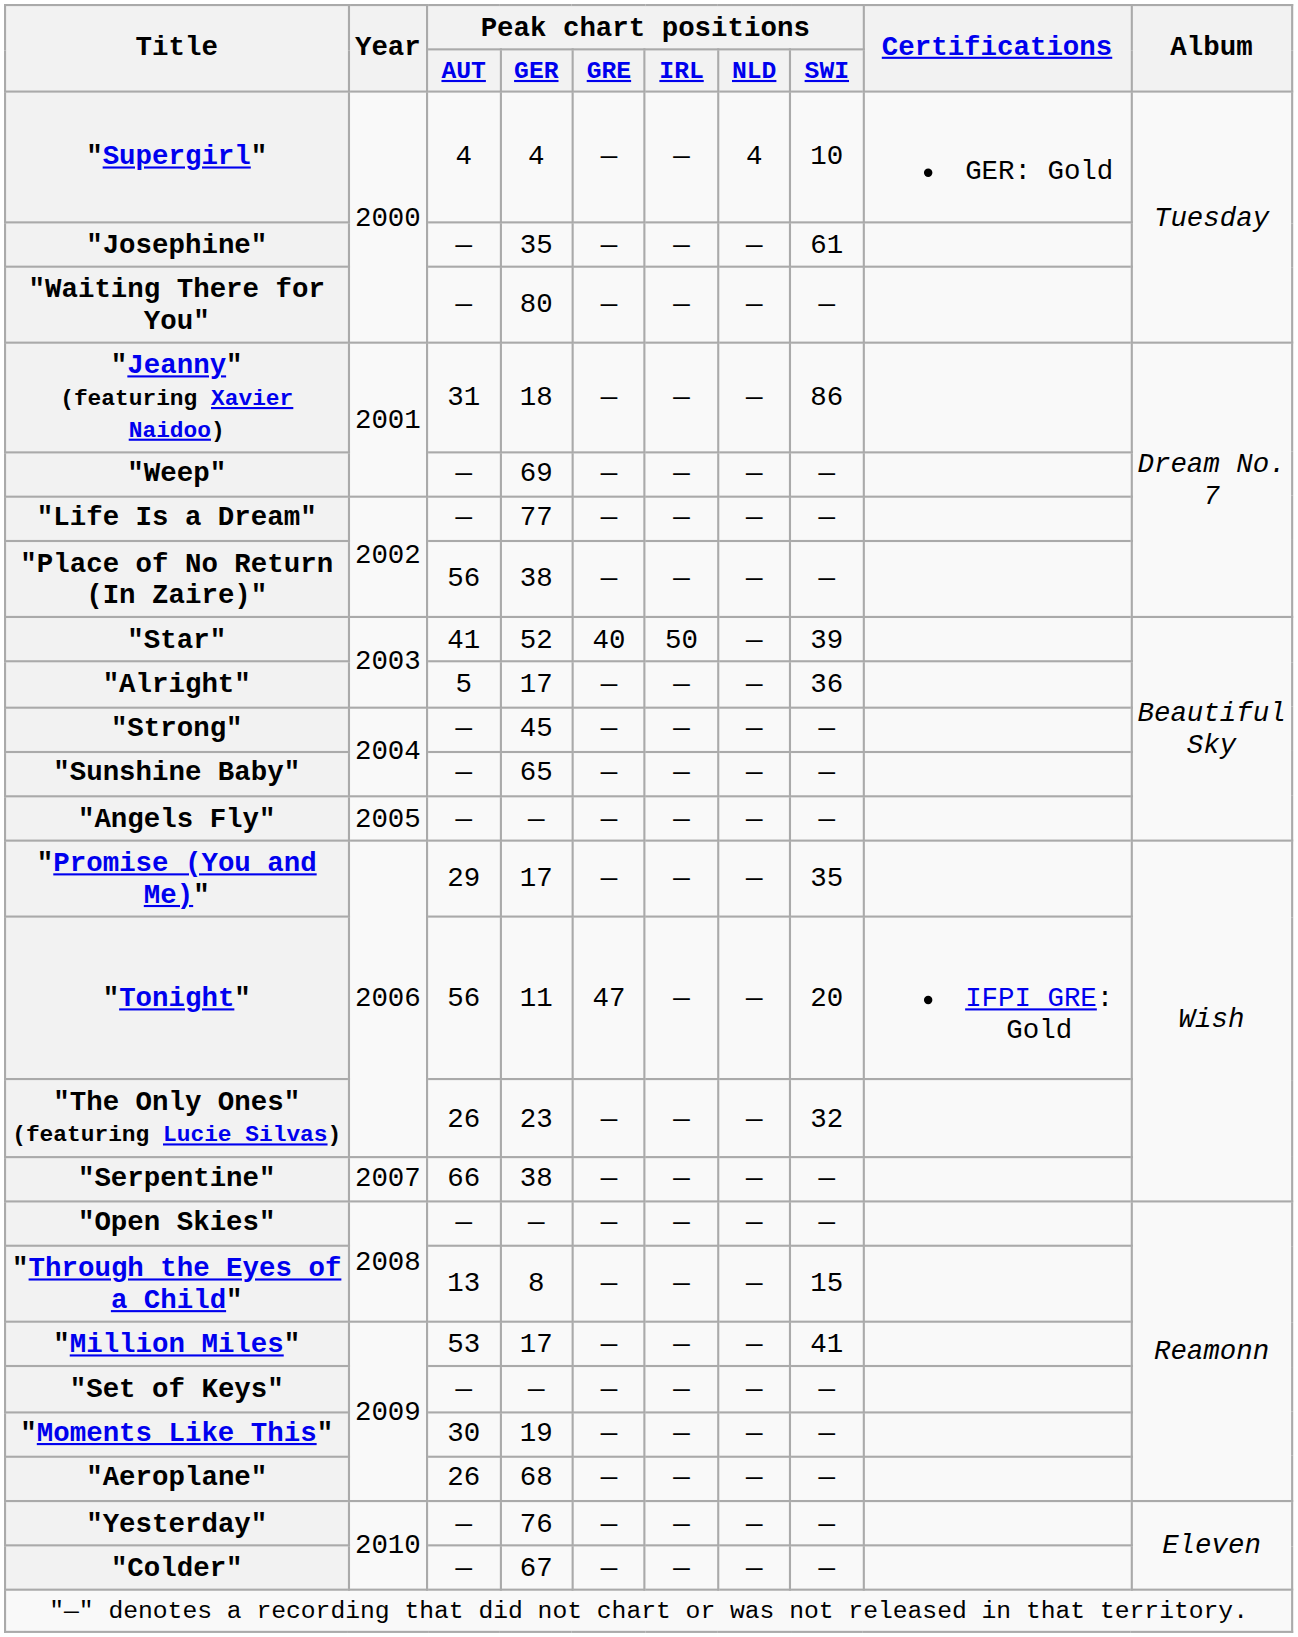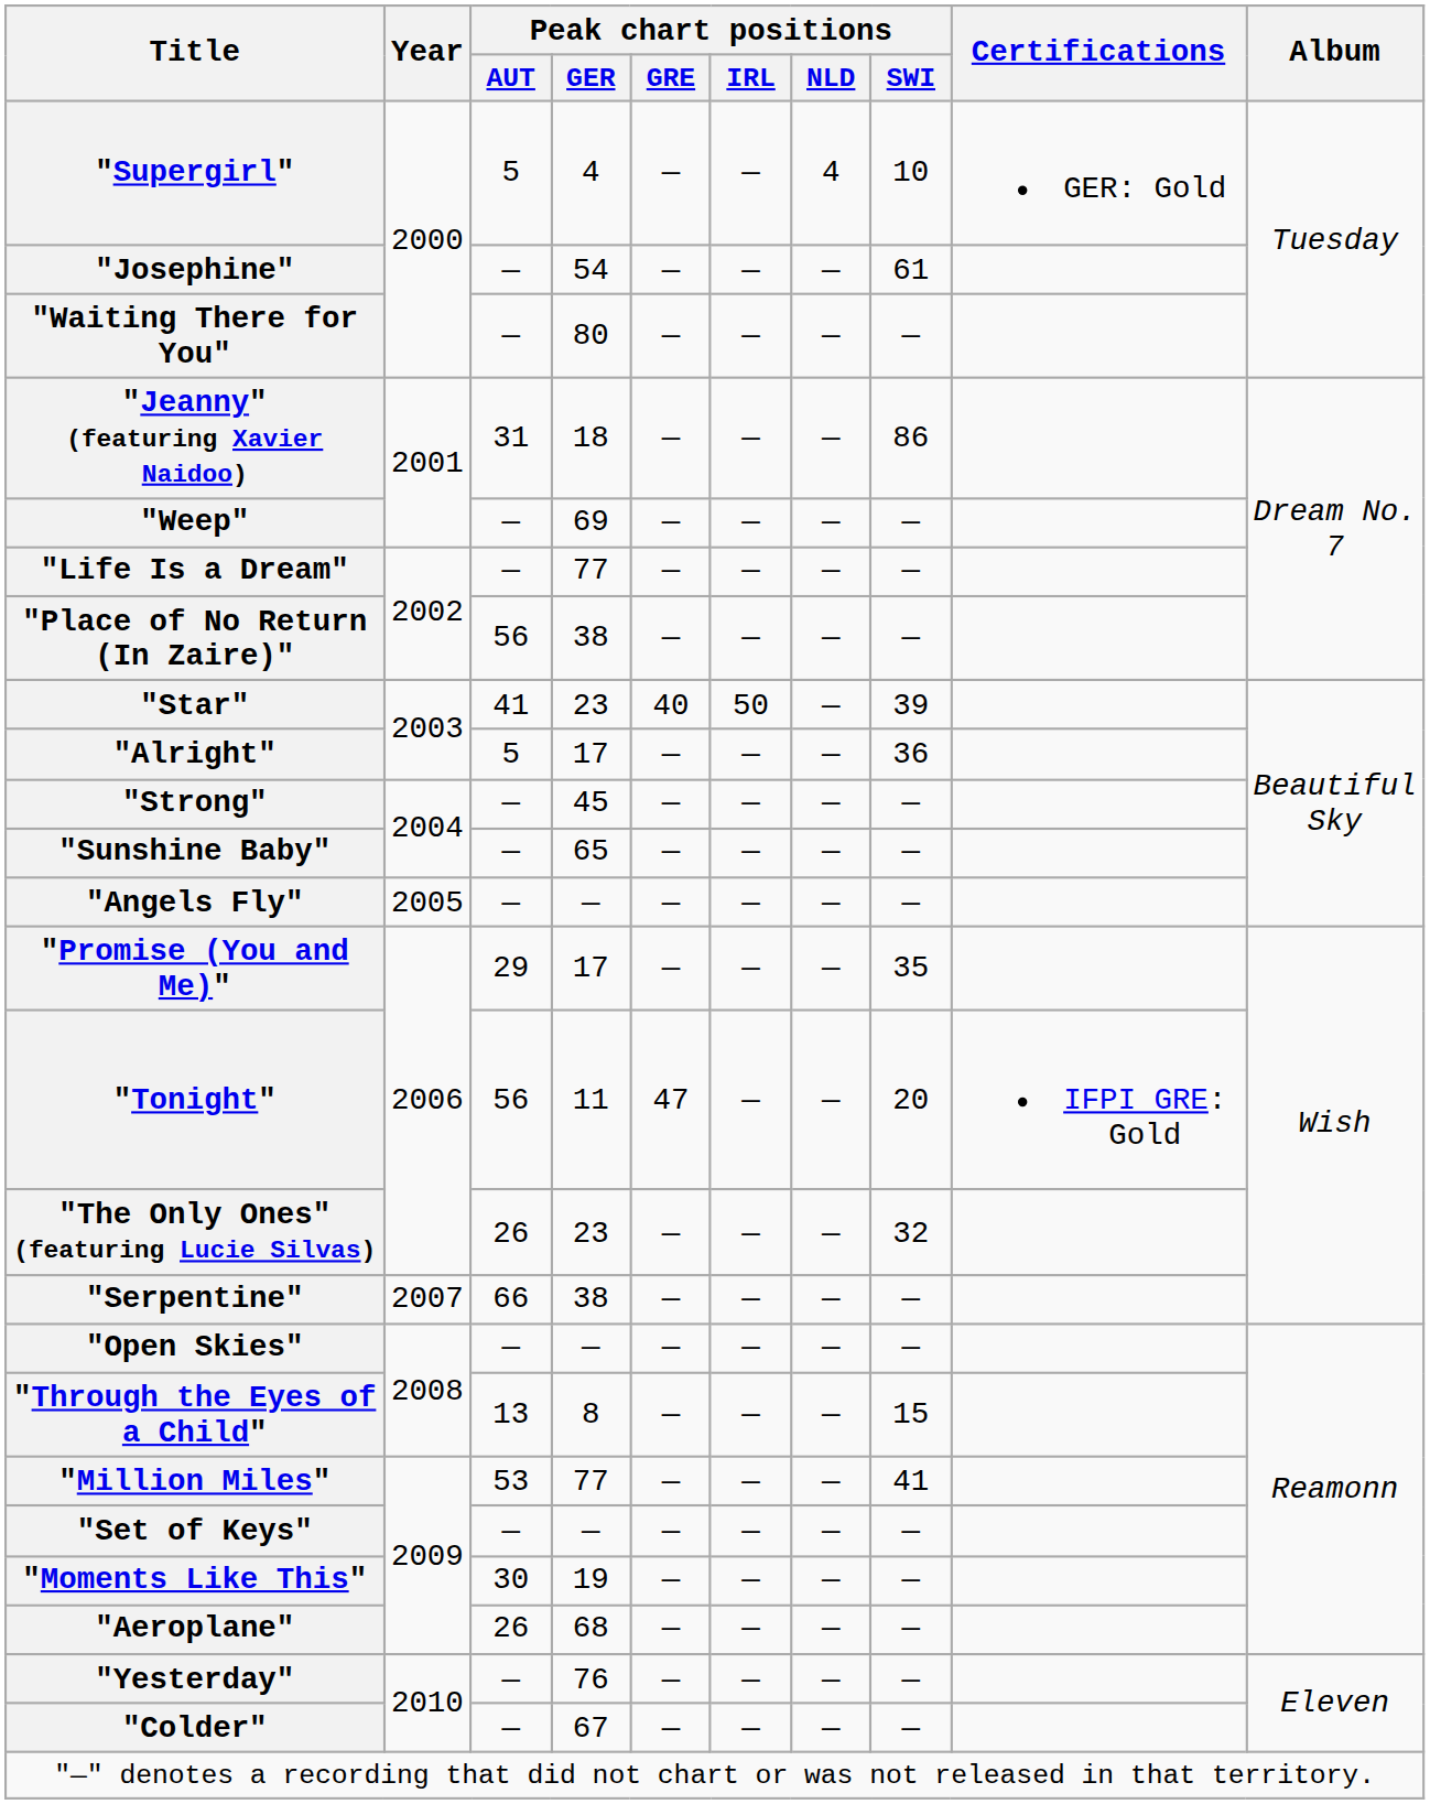 <table class="wikitable plainrowheaders" style="text-align:center;" border="1">
 <tr>
 <th scope="col" rowspan="2" style="width:16em;">Title</th>
 <th scope="col" rowspan="2">Year</th>
 <th scope="col" colspan="6">Peak chart positions</th>
 <th scope="col" rowspan="2" style="width:10em;"><a href='#'>Certifications</a></th>
 <th scope="col" rowspan="2">Album</th>
 </tr>
 <tr>
 <th scope="col" style="width:3em;font-size:90%;"><a href='#'>AUT</a><br></th>
 <th scope="col" style="width:3em;font-size:90%;"><a href='#'>GER</a><br></th>
 <th scope="col" style="width:3em;font-size:90%;"><a href='#'>GRE</a><br></th>
 <th scope="col" style="width:3em;font-size:90%;"><a href='#'>IRL</a></th>
 <th scope="col" style="width:3em;font-size:90%;"><a href='#'>NLD</a><br></th>
 <th scope="col" style="width:3em;font-size:90%;"><a href='#'>SWI</a><br></th>
 </tr>
 <tr>
 <th scope="row">"<a href='#'>Supergirl</a>"</th>
 <td rowspan="3">2000</td>
-<td>4</td>
+<td>5</td>
 <td>4</td>
 <td>—</td>
 <td>—</td>
 <td>4</td>
 <td>10</td>
 <td><br><ul><li>GER: Gold</li></ul></td>
 <td rowspan="3"><em>Tuesday</em></td>
 </tr>
 <tr>
 <th scope="row">"Josephine"</th>
 <td>—</td>
-<td>35</td>
+<td>54</td>
 <td>—</td>
 <td>—</td>
 <td>—</td>
 <td>61</td>
 <td></td>
 </tr>
 <tr>
 <th scope="row">"Waiting There for You"</th>
 <td>—</td>
 <td>80</td>
 <td>—</td>
 <td>—</td>
 <td>—</td>
 <td>—</td>
 <td></td>
 </tr>
 <tr>
 <th scope="row">"<a href='#'>Jeanny</a>"<br><small>(featuring <a href='#'>Xavier Naidoo</a>)</small></th>
 <td rowspan="2">2001</td>
 <td>31</td>
 <td>18</td>
 <td>—</td>
 <td>—</td>
 <td>—</td>
 <td>86</td>
 <td></td>
 <td align="center" rowspan="4"><em>Dream No. 7</em></td>
 </tr>
 <tr>
 <th scope="row">"Weep"</th>
 <td>—</td>
 <td>69</td>
 <td>—</td>
 <td>—</td>
 <td>—</td>
 <td>—</td>
 <td></td>
 </tr>
 <tr>
 <th scope="row">"Life Is a Dream"</th>
 <td rowspan="2">2002</td>
 <td>—</td>
 <td>77</td>
 <td>—</td>
 <td>—</td>
 <td>—</td>
 <td>—</td>
 <td></td>
 </tr>
 <tr>
 <th scope="row">"Place of No Return (In Zaire)"</th>
 <td>56</td>
 <td>38</td>
 <td>—</td>
 <td>—</td>
 <td>—</td>
 <td>—</td>
 <td></td>
 </tr>
 <tr>
 <th scope="row">"Star"</th>
 <td rowspan="2">2003</td>
 <td>41</td>
-<td>52</td>
+<td>23</td>
 <td>40</td>
 <td>50</td>
 <td>—</td>
 <td>39</td>
 <td></td>
 <td rowspan="5"><em>Beautiful Sky</em></td>
 </tr>
 <tr>
 <th scope="row">"Alright"</th>
 <td>5</td>
 <td>17</td>
 <td>—</td>
 <td>—</td>
 <td>—</td>
 <td>36</td>
 <td></td>
 </tr>
 <tr>
 <th scope="row">"Strong"</th>
 <td rowspan="2">2004</td>
 <td>—</td>
 <td>45</td>
 <td>—</td>
 <td>—</td>
 <td>—</td>
 <td>—</td>
 <td></td>
 </tr>
 <tr>
 <th scope="row">"Sunshine Baby"</th>
 <td>—</td>
 <td>65</td>
 <td>—</td>
 <td>—</td>
 <td>—</td>
 <td>—</td>
 <td></td>
 </tr>
 <tr>
 <th scope="row">"Angels Fly"</th>
 <td>2005</td>
 <td>—</td>
 <td>—</td>
 <td>—</td>
 <td>—</td>
 <td>—</td>
 <td>—</td>
 <td></td>
 </tr>
 <tr>
 <th scope="row">"<a href='#'>Promise (You and Me)</a>"</th>
 <td rowspan="3">2006</td>
 <td>29</td>
 <td>17</td>
 <td>—</td>
 <td>—</td>
 <td>—</td>
 <td>35</td>
 <td></td>
 <td rowspan="4"><em>Wish</em></td>
 </tr>
 <tr>
 <th scope="row">"<a href='#'>Tonight</a>"</th>
 <td>56</td>
 <td>11</td>
 <td>47</td>
 <td>—</td>
 <td>—</td>
 <td>20</td>
 <td><br><ul><li><a href='#'>IFPI GRE</a>: Gold</li></ul></td>
 </tr>
 <tr>
 <th scope="row">"The Only Ones"<br><small>(featuring <a href='#'>Lucie Silvas</a>)</small></th>
 <td>26</td>
 <td>23</td>
 <td>—</td>
 <td>—</td>
 <td>—</td>
 <td>32</td>
 <td></td>
 </tr>
 <tr>
 <th scope="row">"Serpentine"</th>
 <td>2007</td>
 <td>66</td>
 <td>38</td>
 <td>—</td>
 <td>—</td>
 <td>—</td>
 <td>—</td>
 <td></td>
 </tr>
 <tr>
 <th scope="row">"Open Skies"</th>
 <td rowspan="2">2008</td>
 <td>—</td>
 <td>—</td>
 <td>—</td>
 <td>—</td>
 <td>—</td>
 <td>—</td>
 <td></td>
 <td rowspan="6"><em>Reamonn</em></td>
 </tr>
 <tr>
 <th scope="row">"<a href='#'>Through the Eyes of a Child</a>"</th>
 <td>13</td>
 <td>8</td>
 <td>—</td>
 <td>—</td>
 <td>—</td>
 <td>15</td>
 <td></td>
 </tr>
 <tr>
 <th scope="row">"<a href='#'>Million Miles</a>"</th>
 <td rowspan="4">2009</td>
 <td>53</td>
-<td>17</td>
+<td>77</td>
 <td>—</td>
 <td>—</td>
 <td>—</td>
 <td>41</td>
 <td></td>
 </tr>
 <tr>
 <th scope="row">"Set of Keys"</th>
 <td>—</td>
 <td>—</td>
 <td>—</td>
 <td>—</td>
 <td>—</td>
 <td>—</td>
 <td></td>
 </tr>
 <tr>
 <th scope="row">"<a href='#'>Moments Like This</a>"</th>
 <td>30</td>
 <td>19</td>
 <td>—</td>
 <td>—</td>
 <td>—</td>
 <td>—</td>
 <td></td>
 </tr>
 <tr>
 <th scope="row">"Aeroplane"</th>
 <td>26</td>
 <td>68</td>
 <td>—</td>
 <td>—</td>
 <td>—</td>
 <td>—</td>
 <td></td>
 </tr>
 <tr>
 <th scope="row">"Yesterday"</th>
 <td rowspan="2">2010</td>
 <td>—</td>
 <td>76</td>
 <td>—</td>
 <td>—</td>
 <td>—</td>
 <td>—</td>
 <td></td>
 <td rowspan="2"><em>Eleven</em></td>
 </tr>
 <tr>
 <th scope="row">"Colder"</th>
 <td>—</td>
 <td>67</td>
 <td>—</td>
 <td>—</td>
 <td>—</td>
 <td>—</td>
 <td></td>
 </tr>
 <tr>
 <td colspan="10" style="font-size:90%">"—" denotes a recording that did not chart or was not released in that territory.</td>
 </tr>
 </table>
